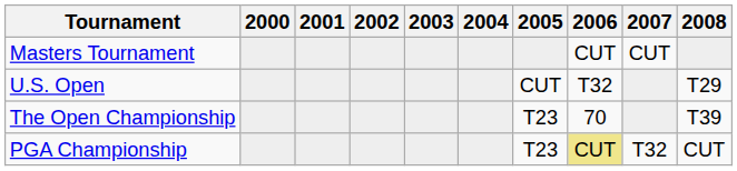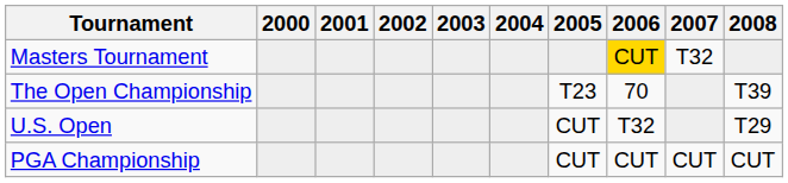 <table class="wikitable" style="font-size:95%;text-align:center;">
 <tr>
 <th>Tournament</th>
 <th>2000</th>
 <th>2001</th>
 <th>2002</th>
 <th>2003</th>
 <th>2004</th>
 <th>2005</th>
 <th>2006</th>
 <th>2007</th>
 <th>2008</th>
 </tr>
 <tr>
 <td align=left><a href='#'>Masters Tournament</a></td>
 <td style="background:#eeeeee;"></td>
 <td style="background:#eeeeee;"></td>
 <td style="background:#eeeeee;"></td>
 <td style="background:#eeeeee;"></td>
 <td style="background:#eeeeee;"></td>
 <td style="background:#eeeeee;"></td>
-<td>CUT</td>
-<td>CUT</td>
+<td style="background: gold;">CUT</td>
+<td>T32</td>
 <td style="background:#eeeeee;"></td>
+</tr>
+<tr>
+<td align=left><a href='#'>The Open Championship</a></td>
+<td style="background:#eeeeee;"></td>
+<td style="background:#eeeeee;"></td>
+<td style="background:#eeeeee;"></td>
+<td style="background:#eeeeee;"></td>
+<td style="background:#eeeeee;"></td>
+<td>T23</td>
+<td>70</td>
+<td style="background:#eeeeee;"></td>
+<td>T39</td>
 </tr>
 <tr>
 <td align=left><a href='#'>U.S. Open</a></td>
 <td style="background:#eeeeee;"></td>
 <td style="background:#eeeeee;"></td>
 <td style="background:#eeeeee;"></td>
 <td style="background:#eeeeee;"></td>
 <td style="background:#eeeeee;"></td>
 <td>CUT</td>
 <td>T32</td>
 <td style="background:#eeeeee;"></td>
 <td>T29</td>
 </tr>
 <tr>
-<td align=left><a href='#'>The Open Championship</a></td>
-<td style="background:#eeeeee;"></td>
-<td style="background:#eeeeee;"></td>
-<td style="background:#eeeeee;"></td>
-<td style="background:#eeeeee;"></td>
-<td style="background:#eeeeee;"></td>
-<td>T23</td>
-<td>70</td>
-<td style="background:#eeeeee;"></td>
-<td>T39</td>
-</tr>
-<tr>
 <td align=left><a href='#'>PGA Championship</a></td>
 <td style="background:#eeeeee;"></td>
 <td style="background:#eeeeee;"></td>
 <td style="background:#eeeeee;"></td>
 <td style="background:#eeeeee;"></td>
 <td style="background:#eeeeee;"></td>
-<td>T23</td>
-<td style="background: khaki;">CUT</td>
-<td>T32</td>
+<td>CUT</td>
+<td>CUT</td>
+<td>CUT</td>
 <td>CUT</td>
 </tr>
 </table>
